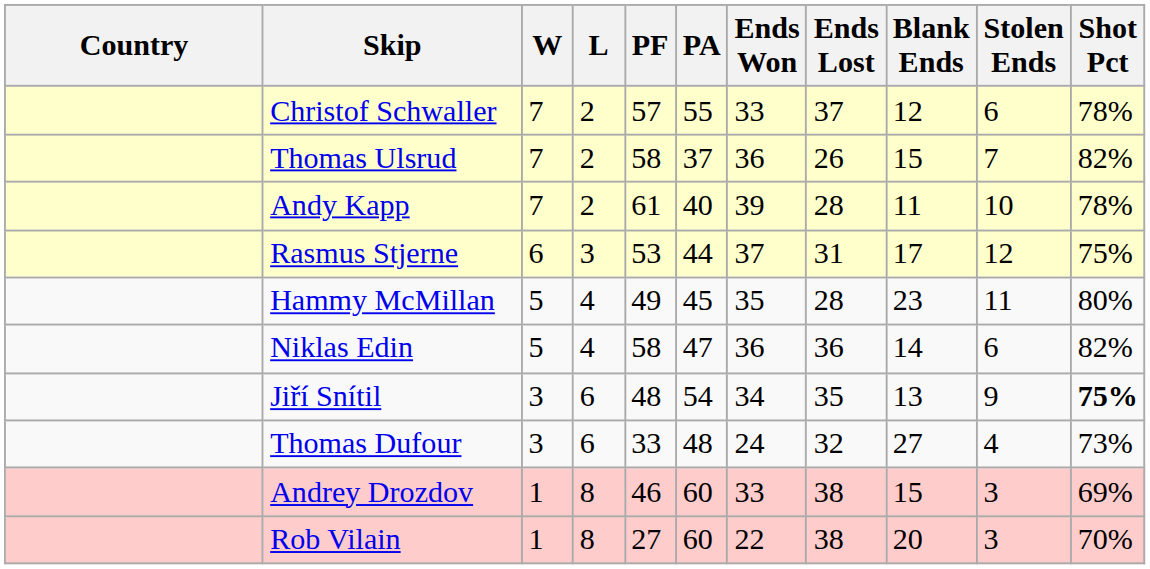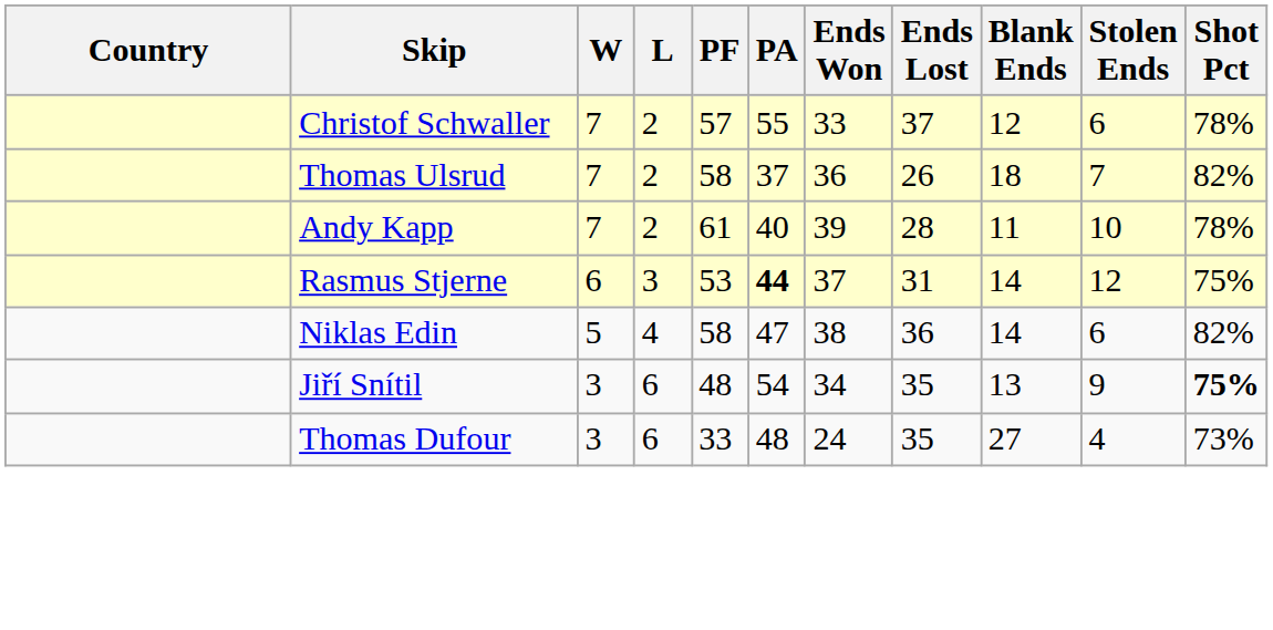 <table class="wikitable">
 <tr>
 <th width=130>Country</th>
 <th width=130>Skip</th>
 <th width=20>W</th>
 <th width=20>L</th>
 <th width=20>PF</th>
 <th width=20>PA</th>
 <th width=20>Ends Won</th>
 <th width=20>Ends Lost</th>
 <th width=20>Blank Ends</th>
 <th width=20>Stolen Ends</th>
 <th width=20>Shot Pct</th>
 </tr>
 <tr bgcolor="#ffffcc">
 <td></td>
 <td><a href='#'>Christof Schwaller</a></td>
 <td>7</td>
 <td>2</td>
 <td>57</td>
 <td>55</td>
 <td>33</td>
 <td>37</td>
 <td>12</td>
 <td>6</td>
 <td>78%</td>
 </tr>
 <tr bgcolor="#ffffcc">
 <td></td>
 <td><a href='#'>Thomas Ulsrud</a></td>
 <td>7</td>
 <td>2</td>
 <td>58</td>
 <td>37</td>
 <td>36</td>
 <td>26</td>
-<td>15</td>
+<td>18</td>
 <td>7</td>
 <td>82%</td>
 </tr>
 <tr bgcolor="#ffffcc">
 <td></td>
 <td><a href='#'>Andy Kapp</a></td>
 <td>7</td>
 <td>2</td>
 <td>61</td>
 <td>40</td>
 <td>39</td>
 <td>28</td>
 <td>11</td>
 <td>10</td>
 <td>78%</td>
 </tr>
 <tr bgcolor="#ffffcc">
 <td></td>
 <td><a href='#'>Rasmus Stjerne</a></td>
 <td>6</td>
 <td>3</td>
 <td>53</td>
-<td>44</td>
+<td><strong>44</strong></td>
 <td>37</td>
 <td>31</td>
-<td>17</td>
+<td>14</td>
 <td>12</td>
 <td>75%</td>
-</tr>
-<tr>
-<td></td>
-<td><a href='#'>Hammy McMillan</a></td>
-<td>5</td>
-<td>4</td>
-<td>49</td>
-<td>45</td>
-<td>35</td>
-<td>28</td>
-<td>23</td>
-<td>11</td>
-<td>80%</td>
 </tr>
 <tr>
 <td></td>
 <td><a href='#'>Niklas Edin</a></td>
 <td>5</td>
 <td>4</td>
 <td>58</td>
 <td>47</td>
-<td>36</td>
+<td>38</td>
 <td>36</td>
 <td>14</td>
 <td>6</td>
 <td>82%</td>
 </tr>
 <tr>
 <td></td>
 <td><a href='#'>Jiří Snítil</a></td>
 <td>3</td>
 <td>6</td>
 <td>48</td>
 <td>54</td>
 <td>34</td>
 <td>35</td>
 <td>13</td>
 <td>9</td>
 <td><strong>75%</strong></td>
 </tr>
 <tr>
 <td></td>
 <td><a href='#'>Thomas Dufour</a></td>
 <td>3</td>
 <td>6</td>
 <td>33</td>
 <td>48</td>
 <td>24</td>
-<td>32</td>
+<td>35</td>
 <td>27</td>
 <td>4</td>
 <td>73%</td>
 </tr>
-<tr bgcolor="#ffcccc">
-<td></td>
-<td><a href='#'>Andrey Drozdov</a></td>
-<td>1</td>
-<td>8</td>
-<td>46</td>
-<td>60</td>
-<td>33</td>
-<td>38</td>
-<td>15</td>
-<td>3</td>
-<td>69%</td>
-</tr>
-<tr bgcolor="#ffcccc">
-<td></td>
-<td><a href='#'>Rob Vilain</a></td>
-<td>1</td>
-<td>8</td>
-<td>27</td>
-<td>60</td>
-<td>22</td>
-<td>38</td>
-<td>20</td>
-<td>3</td>
-<td>70%</td>
-</tr>
 </table>
